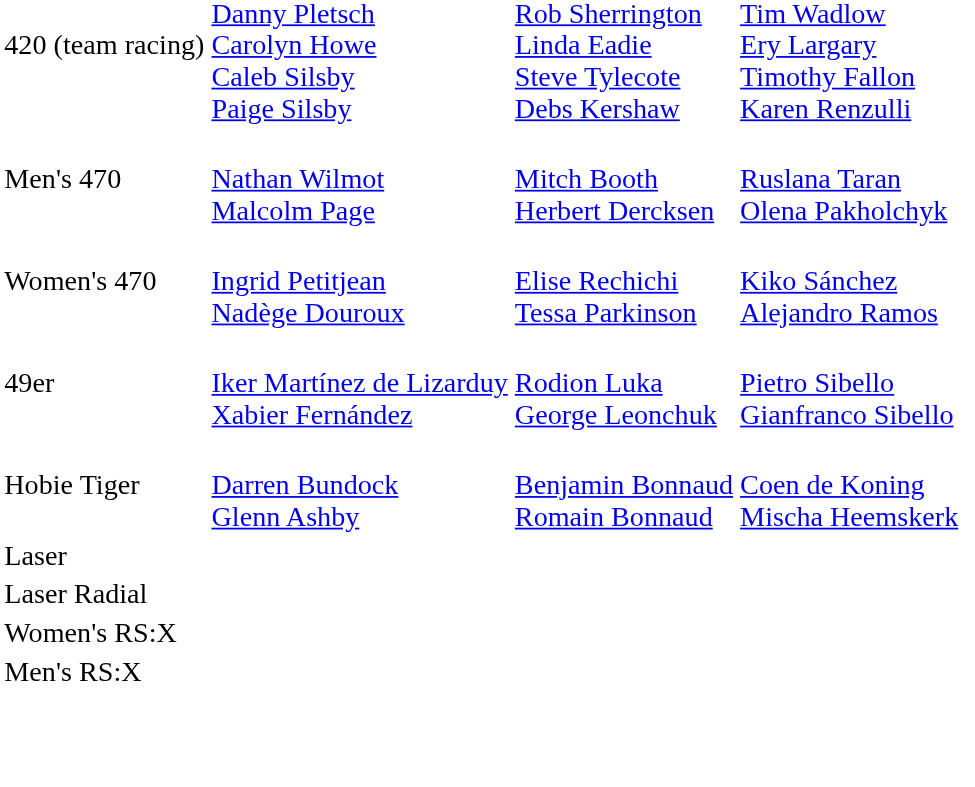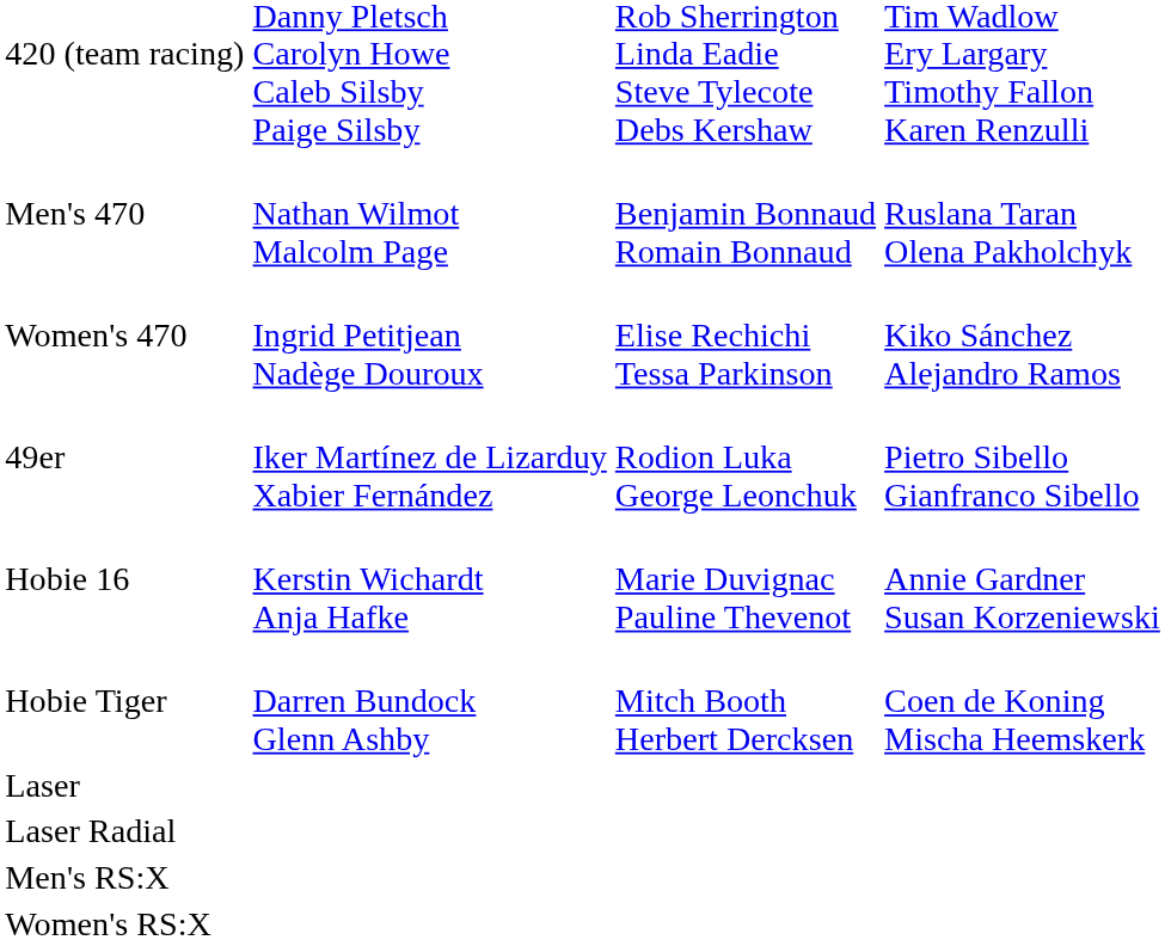 <table>
 <tr>
 <td>420 (team racing)</td>
 <td><br><a href='#'>Danny Pletsch</a><br><a href='#'>Carolyn Howe</a><br><a href='#'>Caleb Silsby</a><br><a href='#'>Paige Silsby</a></td>
 <td><br><a href='#'>Rob Sherrington</a><br><a href='#'>Linda Eadie</a><br><a href='#'>Steve Tylecote</a><br><a href='#'>Debs Kershaw</a></td>
 <td><br><a href='#'>Tim Wadlow</a><br><a href='#'>Ery Largary</a><br><a href='#'>Timothy Fallon</a><br><a href='#'>Karen Renzulli</a></td>
 </tr>
 <tr>
 <td>Men's 470</td>
 <td><br><a href='#'>Nathan Wilmot</a><br><a href='#'>Malcolm Page</a></td>
-<td><br><a href='#'>Mitch Booth</a><br><a href='#'>Herbert Dercksen</a></td>
+<td><br><a href='#'>Benjamin Bonnaud</a><br><a href='#'>Romain Bonnaud</a></td>
 <td><br><a href='#'>Ruslana Taran</a><br><a href='#'>Olena Pakholchyk</a></td>
 </tr>
 <tr>
 <td>Women's 470</td>
 <td><br><a href='#'>Ingrid Petitjean</a><br><a href='#'>Nadège Douroux</a></td>
 <td><br><a href='#'>Elise Rechichi</a><br><a href='#'>Tessa Parkinson</a></td>
 <td><br><a href='#'>Kiko Sánchez</a><br><a href='#'>Alejandro Ramos</a></td>
 </tr>
 <tr>
 <td>49er</td>
 <td><br><a href='#'>Iker Martínez de Lizarduy</a><br><a href='#'>Xabier Fernández</a></td>
 <td><br><a href='#'>Rodion Luka</a><br><a href='#'>George Leonchuk</a></td>
 <td><br><a href='#'>Pietro Sibello</a><br><a href='#'>Gianfranco Sibello</a></td>
 </tr>
 <tr>
+<td>Hobie 16</td>
+<td><br><a href='#'>Kerstin Wichardt</a><br><a href='#'>Anja Hafke</a></td>
+<td><br><a href='#'>Marie Duvignac</a><br><a href='#'>Pauline Thevenot</a></td>
+<td><br><a href='#'>Annie Gardner</a><br><a href='#'>Susan Korzeniewski</a></td>
+</tr>
+<tr>
 <td>Hobie Tiger</td>
 <td><br><a href='#'>Darren Bundock</a><br><a href='#'>Glenn Ashby</a></td>
-<td><br><a href='#'>Benjamin Bonnaud</a><br><a href='#'>Romain Bonnaud</a></td>
+<td><br><a href='#'>Mitch Booth</a><br><a href='#'>Herbert Dercksen</a></td>
 <td><br><a href='#'>Coen de Koning</a><br><a href='#'>Mischa Heemskerk</a></td>
 </tr>
 <tr>
 <td>Laser</td>
 <td></td>
 <td></td>
 <td></td>
 </tr>
 <tr>
 <td>Laser Radial</td>
 <td></td>
 <td></td>
 <td></td>
 </tr>
 <tr>
+<td>Men's RS:X</td>
+<td></td>
+<td></td>
+<td></td>
+</tr>
+<tr>
 <td>Women's RS:X</td>
 <td></td>
 <td></td>
 <td></td>
 </tr>
-<tr>
-<td>Men's RS:X</td>
-<td></td>
-<td></td>
-<td></td>
-</tr>
 </table>
